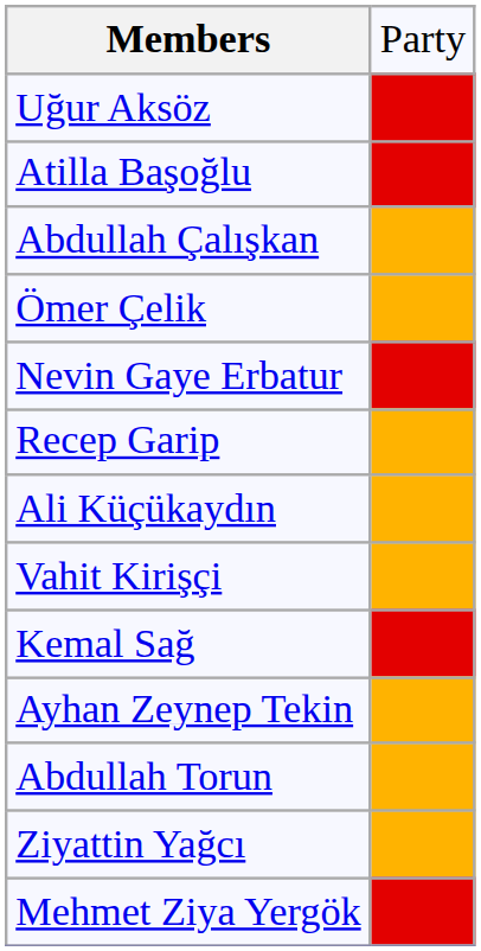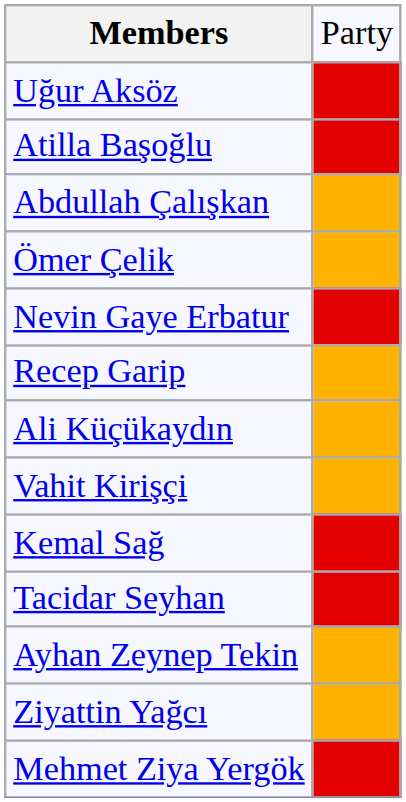 <table class=wikitable style="border:1px solid #8888aa; background-color:#f7f8ff; padding:0px; font-size:90%;">
 <tr>
 <th>Members</th>
 <td>Party</td>
 </tr>
 <tr>
 <td><a href='#'>Uğur Aksöz</a></td>
 <td style="background: #e30000"></td>
 </tr>
 <tr>
 <td><a href='#'>Atilla Başoğlu</a></td>
 <td style="background: #e30000"></td>
 </tr>
 <tr>
 <td><a href='#'>Abdullah Çalışkan</a></td>
 <td style="background: #ffb300"></td>
 </tr>
 <tr>
 <td><a href='#'>Ömer Çelik</a></td>
 <td style="background: #ffb300"></td>
 </tr>
 <tr>
 <td><a href='#'>Nevin Gaye Erbatur</a></td>
 <td style="background: #e30000"></td>
 </tr>
 <tr>
 <td><a href='#'>Recep Garip</a></td>
 <td style="background: #ffb300"></td>
 </tr>
 <tr>
 <td><a href='#'>Ali Küçükaydın</a></td>
 <td style="background: #ffb300"></td>
 </tr>
 <tr>
 <td><a href='#'>Vahit Kirişçi</a></td>
 <td style="background: #ffb300"></td>
 </tr>
 <tr>
 <td><a href='#'>Kemal Sağ</a></td>
 <td style="background: #e30000"></td>
 </tr>
 <tr>
-<td><a href='#'>Ayhan Zeynep Tekin</a></td>
-<td style="background: #ffb300"></td>
+<td><a href='#'>Tacidar Seyhan</a></td>
+<td style="background: #e30000"></td>
 </tr>
 <tr>
-<td><a href='#'>Abdullah Torun</a></td>
+<td><a href='#'>Ayhan Zeynep Tekin</a></td>
 <td style="background: #ffb300"></td>
 </tr>
 <tr>
 <td><a href='#'>Ziyattin Yağcı</a></td>
 <td style="background: #ffb300"></td>
 </tr>
 <tr>
 <td><a href='#'>Mehmet Ziya Yergök</a></td>
 <td style="background: #e30000"></td>
 </tr>
 <tr>
 </tr>
 </table>
